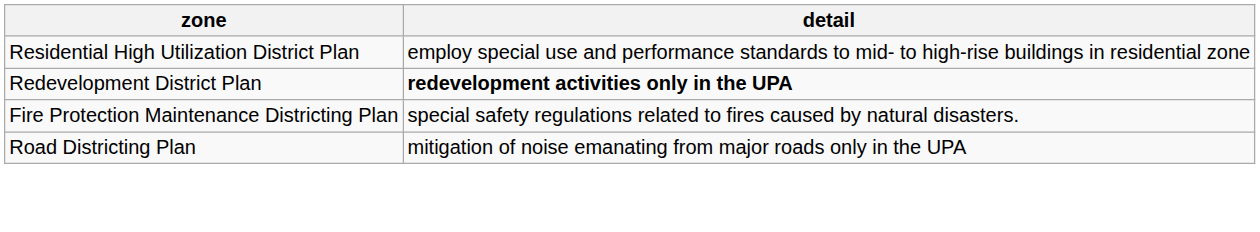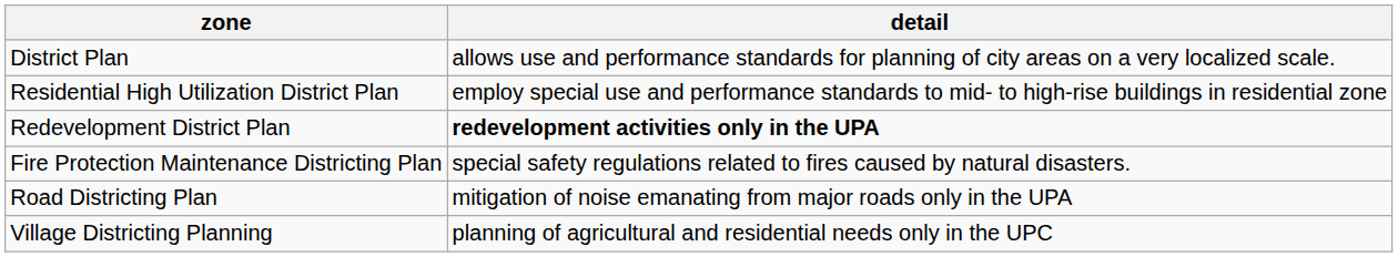 <table class="wikitable">
 <tr>
 <th>zone</th>
 <th>detail</th>
+</tr>
+<tr>
+<td>District Plan</td>
+<td>allows use and performance standards for planning of city areas on a very localized scale.</td>
 </tr>
 <tr>
 <td>Residential High Utilization District Plan</td>
 <td>employ special use and performance standards to mid- to high-rise buildings in residential zone</td>
 </tr>
 <tr>
 <td>Redevelopment District Plan</td>
 <td><strong>redevelopment activities only in the UPA</strong></td>
 </tr>
 <tr>
 <td>Fire Protection Maintenance Districting Plan</td>
 <td>special safety regulations related to fires caused by natural disasters.</td>
 </tr>
 <tr>
 <td>Road Districting Plan</td>
 <td>mitigation of noise emanating from major roads only in the UPA</td>
 </tr>
+<tr>
+<td>Village Districting Planning</td>
+<td>planning of agricultural and residential needs only in the UPC</td>
+</tr>
 </table>
